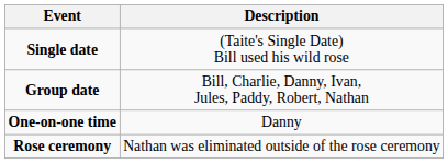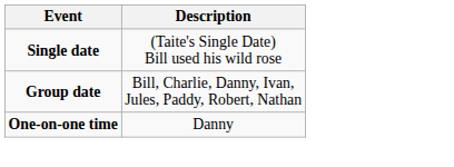 <table class="wikitable sortable" style="text-align:center;">
 <tr>
 <th>Event</th>
 <th>Description</th>
 </tr>
 <tr>
 <td><strong>Single date</strong></td>
 <td>(Taite's Single Date)<br>Bill used his wild rose</td>
 </tr>
 <tr>
 <td><strong>Group date</strong></td>
 <td>Bill, Charlie, Danny, Ivan,<br>Jules, Paddy, Robert, Nathan</td>
 </tr>
 <tr>
 <td><strong>One-on-one time</strong></td>
 <td>Danny</td>
 </tr>
-<tr>
-<td><strong>Rose ceremony</strong></td>
-<td>Nathan was eliminated outside of the rose ceremony</td>
-</tr>
 </table>
